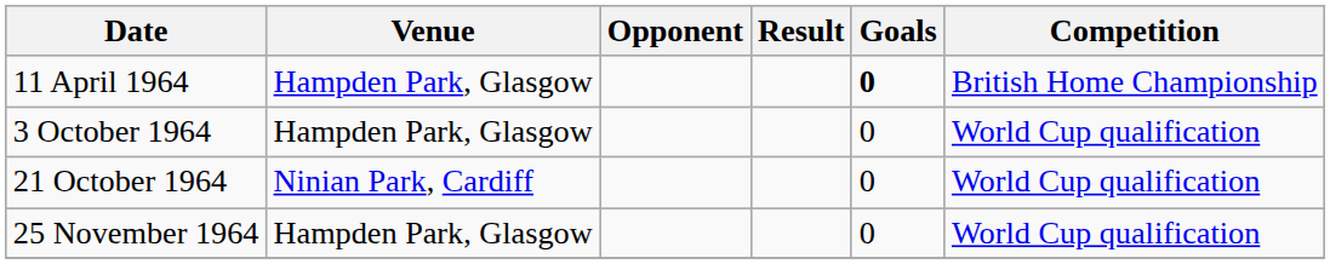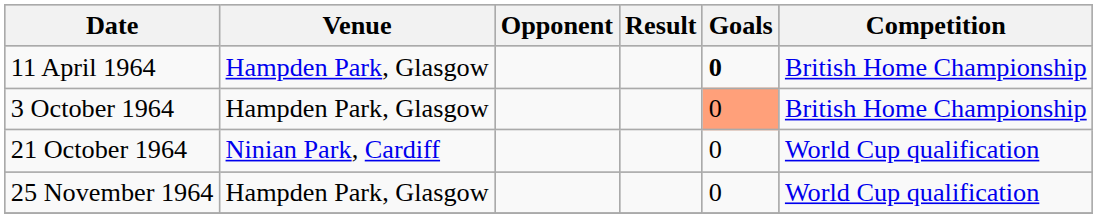 <table class="wikitable">
 <tr>
 <th>Date</th>
 <th>Venue</th>
 <th>Opponent</th>
 <th>Result</th>
 <th>Goals</th>
 <th>Competition</th>
 </tr>
 <tr>
 <td>11 April 1964</td>
 <td><a href='#'>Hampden Park</a>, Glasgow</td>
 <td></td>
 <td></td>
 <td><strong>0</strong></td>
 <td><a href='#'>British Home Championship</a></td>
 </tr>
 <tr>
 <td>3 October 1964</td>
 <td>Hampden Park, Glasgow</td>
 <td></td>
 <td></td>
-<td>0</td>
-<td><a href='#'>World Cup qualification</a></td>
+<td style="background: lightsalmon;">0</td>
+<td><a href='#'>British Home Championship</a></td>
 </tr>
 <tr>
 <td>21 October 1964</td>
 <td><a href='#'>Ninian Park</a>, <a href='#'>Cardiff</a></td>
 <td></td>
 <td></td>
 <td>0</td>
 <td><a href='#'>World Cup qualification</a></td>
 </tr>
 <tr>
 <td>25 November 1964</td>
 <td>Hampden Park, Glasgow</td>
 <td></td>
 <td></td>
 <td>0</td>
 <td><a href='#'>World Cup qualification</a></td>
 </tr>
 <tr>
 </tr>
 </table>
